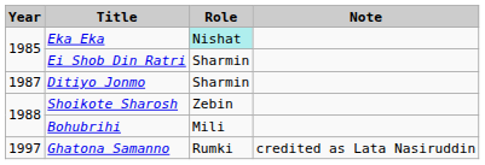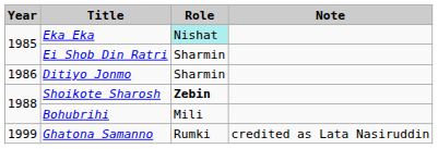 <table class="wikitable">
 <tr>
 <th style="background: #CCCCCC;">Year</th>
 <th style="background: #CCCCCC;">Title</th>
 <th style="background: #CCCCCC;">Role</th>
 <th style="background: #CCCCCC;">Note</th>
 </tr>
 <tr>
 <td rowspan=2>1985</td>
 <td><em><a href='#'>Eka Eka</a></em></td>
 <td style="background: paleturquoise;">Nishat</td>
 <td></td>
 </tr>
 <tr>
 <td><em><a href='#'>Ei Shob Din Ratri</a></em></td>
 <td>Sharmin</td>
 <td></td>
 </tr>
 <tr>
-<td>1987</td>
+<td>1986</td>
 <td><em><a href='#'>Ditiyo Jonmo</a></em></td>
 <td>Sharmin</td>
 <td></td>
 </tr>
 <tr>
 <td rowspan=2>1988</td>
 <td><em><a href='#'>Shoikote Sharosh</a></em></td>
-<td>Zebin</td>
+<td><strong>Zebin</strong></td>
 <td></td>
 </tr>
 <tr>
 <td><em><a href='#'>Bohubrihi</a></em></td>
 <td>Mili</td>
 </tr>
 <tr>
-<td>1997</td>
+<td>1999</td>
 <td><em><a href='#'>Ghatona Samanno</a></em></td>
 <td>Rumki</td>
 <td>credited as Lata Nasiruddin</td>
 </tr>
 </table>
